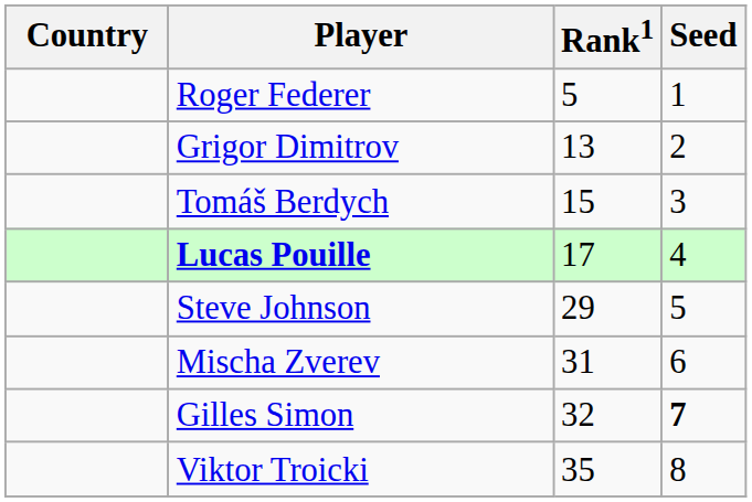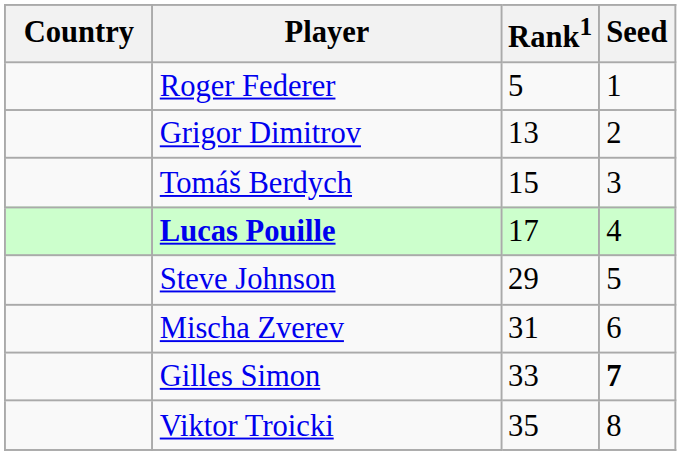 <table class="sortable wikitable">
 <tr>
 <th width="70">Country</th>
 <th width="175">Player</th>
 <th>Rank<sup>1</sup></th>
 <th>Seed</th>
 </tr>
 <tr>
 <td></td>
 <td><a href='#'>Roger Federer</a></td>
 <td>5</td>
 <td>1</td>
 </tr>
 <tr>
 <td></td>
 <td><a href='#'>Grigor Dimitrov</a></td>
 <td>13</td>
 <td>2</td>
 </tr>
 <tr>
 <td></td>
 <td><a href='#'>Tomáš Berdych</a></td>
 <td>15</td>
 <td>3</td>
 </tr>
 <tr style="background:#cfc;">
 <td></td>
 <td><strong><a href='#'>Lucas Pouille</a></strong></td>
 <td>17</td>
 <td>4</td>
 </tr>
 <tr>
 <td></td>
 <td><a href='#'>Steve Johnson</a></td>
 <td>29</td>
 <td>5</td>
 </tr>
 <tr>
 <td></td>
 <td><a href='#'>Mischa Zverev</a></td>
 <td>31</td>
 <td>6</td>
 </tr>
 <tr>
 <td></td>
 <td><a href='#'>Gilles Simon</a></td>
-<td>32</td>
+<td>33</td>
 <td><strong>7</strong></td>
 </tr>
 <tr>
 <td></td>
 <td><a href='#'>Viktor Troicki</a></td>
 <td>35</td>
 <td>8</td>
 </tr>
 </table>
